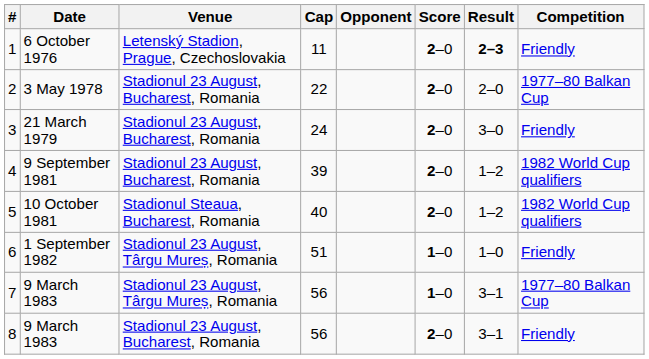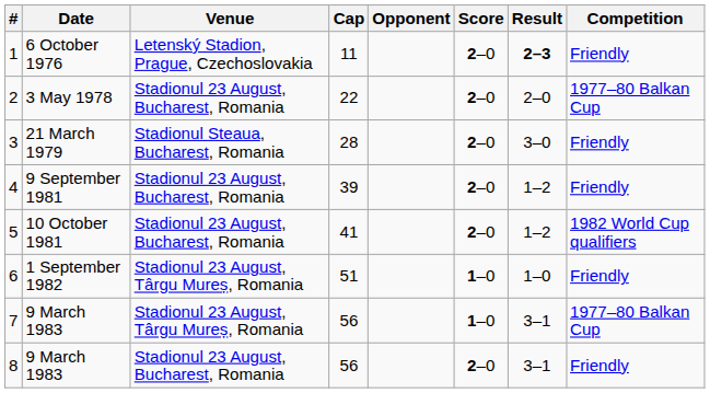 <table class="wikitable sortable" style="font-size:90%">
 <tr>
 <th>#</th>
 <th>Date</th>
 <th>Venue</th>
 <th>Cap</th>
 <th>Opponent</th>
 <th>Score</th>
 <th>Result</th>
 <th>Competition</th>
 </tr>
 <tr>
 <td>1</td>
 <td>6 October 1976</td>
 <td><a href='#'>Letenský Stadion</a>, <a href='#'>Prague</a>, Czechoslovakia</td>
 <td align=center>11</td>
 <td></td>
 <td align=center><strong>2</strong>–0</td>
 <td align=center><strong>2–3</strong></td>
 <td><a href='#'>Friendly</a></td>
 </tr>
 <tr>
 <td>2</td>
 <td>3 May 1978</td>
 <td><a href='#'>Stadionul 23 August</a>, <a href='#'>Bucharest</a>, Romania</td>
 <td align=center>22</td>
 <td></td>
 <td align=center><strong>2</strong>–0</td>
 <td align=center>2–0</td>
 <td><a href='#'>1977–80 Balkan Cup</a></td>
 </tr>
 <tr>
 <td>3</td>
 <td>21 March 1979</td>
-<td><a href='#'>Stadionul 23 August</a>, <a href='#'>Bucharest</a>, Romania</td>
-<td align=center>24</td>
+<td><a href='#'>Stadionul Steaua</a>, <a href='#'>Bucharest</a>, Romania</td>
+<td align=center>28</td>
 <td></td>
 <td align=center><strong>2</strong>–0</td>
 <td align=center>3–0</td>
 <td><a href='#'>Friendly</a></td>
 </tr>
 <tr>
 <td>4</td>
 <td>9 September 1981</td>
 <td><a href='#'>Stadionul 23 August</a>, <a href='#'>Bucharest</a>, Romania</td>
 <td align=center>39</td>
 <td></td>
 <td align=center><strong>2</strong>–0</td>
 <td align=center>1–2</td>
-<td><a href='#'>1982 World Cup qualifiers</a></td>
+<td><a href='#'>Friendly</a></td>
 </tr>
 <tr>
 <td>5</td>
 <td>10 October 1981</td>
-<td><a href='#'>Stadionul Steaua</a>, <a href='#'>Bucharest</a>, Romania</td>
-<td align=center>40</td>
+<td><a href='#'>Stadionul 23 August</a>, <a href='#'>Bucharest</a>, Romania</td>
+<td align=center>41</td>
 <td></td>
 <td align=center><strong>2</strong>–0</td>
 <td align=center>1–2</td>
 <td><a href='#'>1982 World Cup qualifiers</a></td>
 </tr>
 <tr>
 <td>6</td>
 <td>1 September 1982</td>
 <td><a href='#'>Stadionul 23 August</a>, <a href='#'>Târgu Mureș</a>, Romania</td>
 <td align=center>51</td>
 <td></td>
 <td align=center><strong>1</strong>–0</td>
 <td align=center>1–0</td>
 <td><a href='#'>Friendly</a></td>
 </tr>
 <tr>
 <td>7</td>
 <td>9 March 1983</td>
 <td><a href='#'>Stadionul 23 August</a>, <a href='#'>Târgu Mureș</a>, Romania</td>
 <td align=center>56</td>
 <td></td>
 <td align=center><strong>1</strong>–0</td>
 <td align=center>3–1</td>
 <td><a href='#'>1977–80 Balkan Cup</a></td>
 </tr>
 <tr>
 <td>8</td>
 <td>9 March 1983</td>
 <td><a href='#'>Stadionul 23 August</a>, <a href='#'>Bucharest</a>, Romania</td>
 <td align=center>56</td>
 <td></td>
 <td align=center><strong>2</strong>–0</td>
 <td align=center>3–1</td>
 <td><a href='#'>Friendly</a></td>
 </tr>
 </table>
